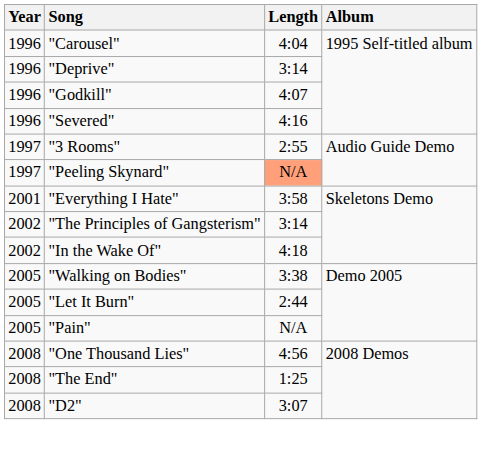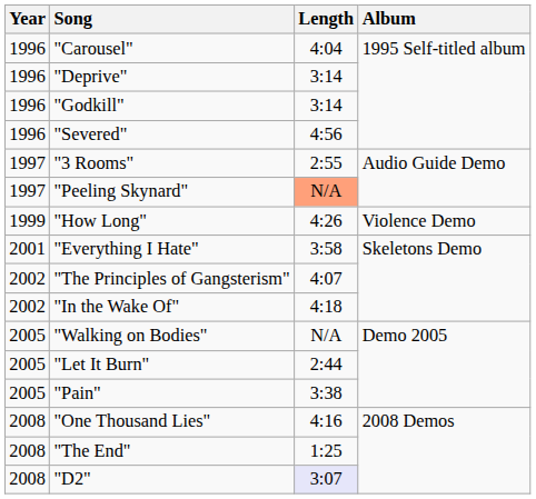 <table class="wikitable">
 <tr>
 <th style="text-align:center; vertical-align:top;">Year</th>
 <th style="text-align:left; vertical-align:top;">Song</th>
 <th style="text-align:center; vertical-align:top;">Length</th>
 <th style="text-align:left; vertical-align:top;">Album</th>
 </tr>
 <tr style="vertical-align:top;">
 <td style="text-align:left; ">1996</td>
 <td style="text-align:left; ">"Carousel"</td>
 <td style="text-align:center; ">4:04</td>
 <td rowspan="4" style="text-align:left; ">1995 Self-titled album</td>
 </tr>
 <tr style="vertical-align:top;">
 <td style="text-align:left; ">1996</td>
 <td style="text-align:left; ">"Deprive"</td>
 <td style="text-align:center; ">3:14</td>
 </tr>
 <tr style="vertical-align:top;">
 <td style="text-align:left; ">1996</td>
 <td style="text-align:left; ">"Godkill"</td>
-<td style="text-align:center; ">4:07</td>
+<td style="text-align:center; ">3:14</td>
 </tr>
 <tr style="vertical-align:top;">
 <td style="text-align:left; ">1996</td>
 <td style="text-align:left; ">"Severed"</td>
-<td style="text-align:center; ">4:16</td>
+<td style="text-align:center; ">4:56</td>
 </tr>
 <tr style="vertical-align:top;">
 <td style="text-align:left; ">1997</td>
 <td style="text-align:left; ">"3 Rooms"</td>
 <td style="text-align:center; ">2:55</td>
 <td rowspan="2" style="text-align:left; ">Audio Guide Demo</td>
 </tr>
 <tr>
 <td style="text-align:left; vertical-align:top;">1997</td>
 <td style="text-align:left;" valgin="top">"Peeling Skynard"</td>
 <td style="background: lightsalmon; text-align:center; vertical-align:top;">N/A</td>
 </tr>
 <tr style="vertical-align:top;">
+<td style="text-align:left; ">1999</td>
+<td style="text-align:left; ">"How Long"</td>
+<td style="text-align:center; ">4:26</td>
+<td style="text-align:left; ">Violence Demo</td>
+</tr>
+<tr style="vertical-align:top;">
 <td style="text-align:left; ">2001</td>
 <td style="text-align:left; ">"Everything I Hate"</td>
 <td style="text-align:center; ">3:58</td>
 <td rowspan="3" style="text-align:left; ">Skeletons Demo</td>
 </tr>
 <tr style="vertical-align:top;">
 <td style="text-align:left; ">2002</td>
 <td style="text-align:left; ">"The Principles of Gangsterism"</td>
-<td style="text-align:center; ">3:14</td>
+<td style="text-align:center; ">4:07</td>
 </tr>
 <tr style="vertical-align:top;">
 <td style="text-align:left; ">2002</td>
 <td style="text-align:left; ">"In the Wake Of"</td>
 <td style="text-align:center; ">4:18</td>
 </tr>
 <tr style="vertical-align:top;">
 <td style="text-align:left; ">2005</td>
 <td style="text-align:left; ">"Walking on Bodies"</td>
-<td style="text-align:center; ">3:38</td>
+<td style="text-align:center; ">N/A</td>
 <td rowspan="3" style="text-align:left; ">Demo 2005</td>
 </tr>
 <tr style="vertical-align:top;">
 <td style="text-align:left; ">2005</td>
 <td style="text-align:left; ">"Let It Burn"</td>
 <td style="text-align:center; ">2:44</td>
 </tr>
 <tr style="vertical-align:top;">
 <td style="text-align:left; ">2005</td>
 <td style="text-align:left; ">"Pain"</td>
-<td style="text-align:center; ">N/A</td>
+<td style="text-align:center; ">3:38</td>
 </tr>
 <tr style="vertical-align:top;">
 <td style="text-align:left; ">2008</td>
 <td style="text-align:left; ">"One Thousand Lies"</td>
-<td style="text-align:center; ">4:56</td>
+<td style="text-align:center; ">4:16</td>
 <td rowspan="3" style="text-align:left; ">2008 Demos</td>
 </tr>
 <tr style="vertical-align:top;">
 <td style="text-align:left; ">2008</td>
 <td style="text-align:left; ">"The End"</td>
 <td style="text-align:center; ">1:25</td>
 </tr>
 <tr style="vertical-align:top;">
 <td style="text-align:left; ">2008</td>
 <td style="text-align:left; ">"D2"</td>
-<td style="text-align:center; ">3:07</td>
+<td style="background: lavender; text-align:center; ">3:07</td>
 </tr>
 </table>
